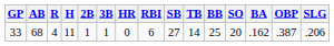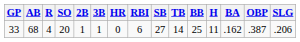 <table class="wikitable">
 <tr>
 <th><a href='#'>GP</a></th>
 <th><a href='#'>AB</a></th>
 <th><a href='#'>R</a></th>
-<th><a href='#'>H</a></th>
+<th><a href='#'>SO</a></th>
 <th><a href='#'>2B</a></th>
 <th><a href='#'>3B</a></th>
 <th><a href='#'>HR</a></th>
 <th><a href='#'>RBI</a></th>
 <th><a href='#'>SB</a></th>
 <th><a href='#'>TB</a></th>
 <th><a href='#'>BB</a></th>
-<th><a href='#'>SO</a></th>
+<th><a href='#'>H</a></th>
 <th><a href='#'>BA</a></th>
 <th><a href='#'>OBP</a></th>
 <th><a href='#'>SLG</a></th>
 </tr>
 <tr align=center>
 <td>33</td>
 <td>68</td>
 <td>4</td>
-<td>11</td>
+<td>20</td>
 <td>1</td>
 <td>1</td>
 <td>0</td>
 <td>6</td>
 <td>27</td>
 <td>14</td>
 <td>25</td>
-<td>20</td>
+<td>11</td>
 <td>.162</td>
 <td>.387</td>
 <td>.206</td>
 </tr>
 </table>
